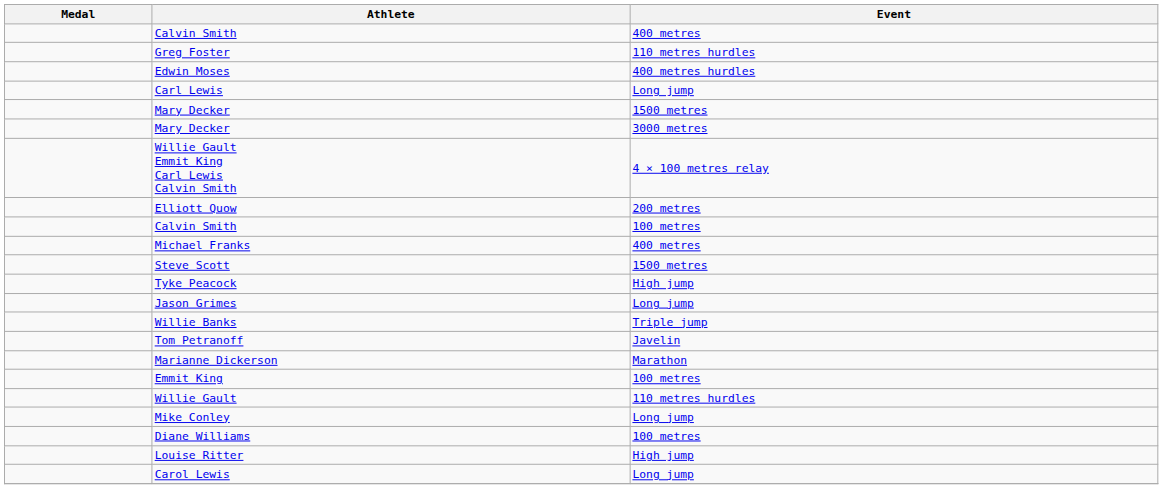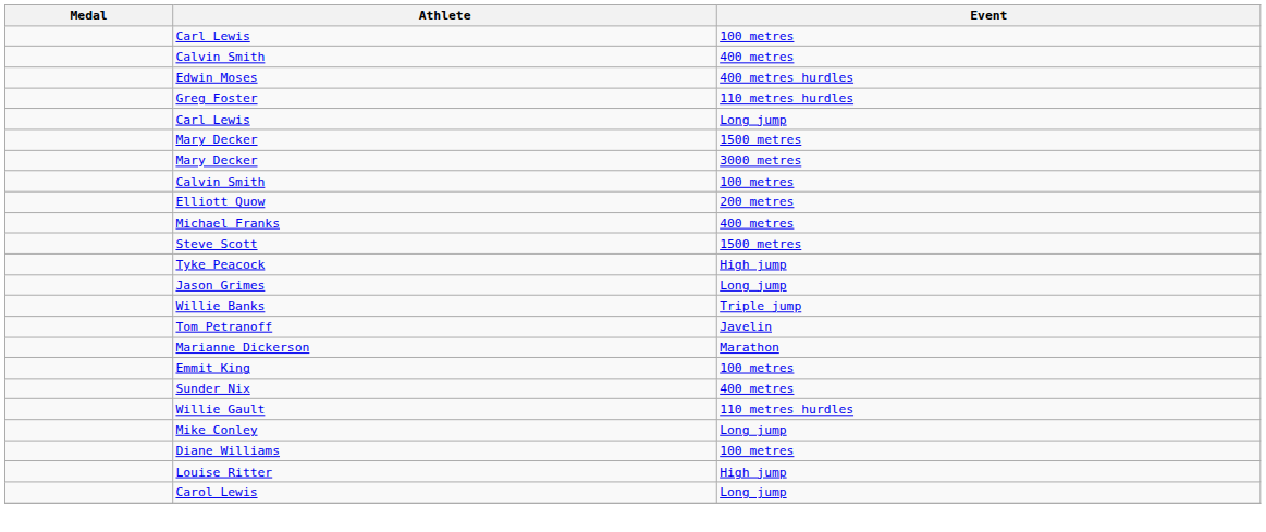 <table class="wikitable" style="font-size:90%" width=60%>
 <tr>
 <th>Medal</th>
 <th>Athlete</th>
 <th>Event</th>
 </tr>
 <tr>
 <td></td>
+<td><a href='#'>Carl Lewis</a></td>
+<td><a href='#'>100 metres</a></td>
+</tr>
+<tr>
+<td></td>
 <td><a href='#'>Calvin Smith</a></td>
 <td><a href='#'>400 metres</a></td>
 </tr>
 <tr>
 <td></td>
-<td><a href='#'>Greg Foster</a></td>
-<td><a href='#'>110 metres hurdles</a></td>
+<td><a href='#'>Edwin Moses</a></td>
+<td><a href='#'>400 metres hurdles</a></td>
 </tr>
 <tr>
 <td></td>
-<td><a href='#'>Edwin Moses</a></td>
-<td><a href='#'>400 metres hurdles</a></td>
+<td><a href='#'>Greg Foster</a></td>
+<td><a href='#'>110 metres hurdles</a></td>
 </tr>
 <tr>
 <td></td>
 <td><a href='#'>Carl Lewis</a></td>
 <td><a href='#'>Long jump</a></td>
 </tr>
 <tr>
 <td></td>
 <td><a href='#'>Mary Decker</a></td>
 <td><a href='#'>1500 metres</a></td>
 </tr>
 <tr>
 <td></td>
 <td><a href='#'>Mary Decker</a></td>
 <td><a href='#'>3000 metres</a></td>
 </tr>
 <tr>
 <td></td>
-<td><a href='#'>Willie Gault</a><br><a href='#'>Emmit King</a><br><a href='#'>Carl Lewis</a><br><a href='#'>Calvin Smith</a></td>
-<td><a href='#'>4 × 100 metres relay</a></td>
+<td><a href='#'>Calvin Smith</a></td>
+<td><a href='#'>100 metres</a></td>
 </tr>
 <tr>
 <td></td>
 <td><a href='#'>Elliott Quow</a></td>
 <td><a href='#'>200 metres</a></td>
-</tr>
-<tr>
-<td></td>
-<td><a href='#'>Calvin Smith</a></td>
-<td><a href='#'>100 metres</a></td>
 </tr>
 <tr>
 <td></td>
 <td><a href='#'>Michael Franks</a></td>
 <td><a href='#'>400 metres</a></td>
 </tr>
 <tr>
 <td></td>
 <td><a href='#'>Steve Scott</a></td>
 <td><a href='#'>1500 metres</a></td>
 </tr>
 <tr>
 <td></td>
 <td><a href='#'>Tyke Peacock</a></td>
 <td><a href='#'>High jump</a></td>
 </tr>
 <tr>
 <td></td>
 <td><a href='#'>Jason Grimes</a></td>
 <td><a href='#'>Long jump</a></td>
 </tr>
 <tr>
 <td></td>
 <td><a href='#'>Willie Banks</a></td>
 <td><a href='#'>Triple jump</a></td>
 </tr>
 <tr>
 <td></td>
 <td><a href='#'>Tom Petranoff</a></td>
 <td><a href='#'>Javelin</a></td>
 </tr>
 <tr>
 <td></td>
 <td><a href='#'>Marianne Dickerson</a></td>
 <td><a href='#'>Marathon</a></td>
 </tr>
 <tr>
 <td></td>
 <td><a href='#'>Emmit King</a></td>
 <td><a href='#'>100 metres</a></td>
 </tr>
 <tr>
 <td></td>
+<td><a href='#'>Sunder Nix</a></td>
+<td><a href='#'>400 metres</a></td>
+</tr>
+<tr>
+<td></td>
 <td><a href='#'>Willie Gault</a></td>
 <td><a href='#'>110 metres hurdles</a></td>
 </tr>
 <tr>
 <td></td>
 <td><a href='#'>Mike Conley</a></td>
 <td><a href='#'>Long jump</a></td>
 </tr>
 <tr>
 <td></td>
 <td><a href='#'>Diane Williams</a></td>
 <td><a href='#'>100 metres</a></td>
 </tr>
 <tr>
 <td></td>
 <td><a href='#'>Louise Ritter</a></td>
 <td><a href='#'>High jump</a></td>
 </tr>
 <tr>
 <td></td>
 <td><a href='#'>Carol Lewis</a></td>
 <td><a href='#'>Long jump</a></td>
 </tr>
 <tr>
 </tr>
 </table>
